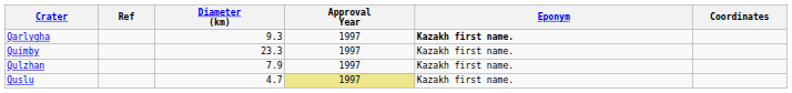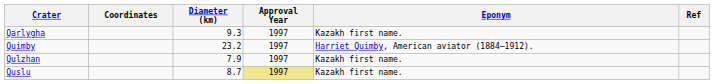 <table class="wikitable sortable" style="min-width: 90%">
 <tr>
 <th style="width:10em"><a href='#'>Crater</a></th>
-<th class="unsortable">Ref</th>
+<th style="width:10em">Coordinates</th>
 <th><a href='#'>Diameter</a><br>(km)</th>
 <th>Approval<br>Year</th>
 <th class="unsortable"><a href='#'>Eponym</a></th>
-<th style="width:10em">Coordinates</th>
+<th class="unsortable">Ref</th>
 </tr>
 <tr id="Qarlygha">
 <td><a href='#'>Qarlygha</a></td>
 <td></td>
 <td align=right>9.3</td>
 <td align=center>1997</td>
-<td><strong>Kazakh first name.</strong></td>
+<td>Kazakh first name.</td>
 <td></td>
 </tr>
 <tr id="Quimby">
 <td><a href='#'>Quimby</a></td>
 <td></td>
-<td align=right>23.3</td>
+<td align=right>23.2</td>
 <td align=center>1997</td>
-<td>Kazakh first name.</td>
+<td><a href='#'>Harriet Quimby</a>, American aviator (1884–1912).</td>
 <td></td>
 </tr>
 <tr id="Qulzhan">
 <td><a href='#'>Qulzhan</a></td>
 <td></td>
 <td align=right>7.9</td>
 <td align=center>1997</td>
 <td>Kazakh first name.</td>
 <td></td>
 </tr>
 <tr id="Quslu">
 <td><a href='#'>Quslu</a></td>
 <td></td>
-<td align=right>4.7</td>
+<td align=right>8.7</td>
 <td align=center style="background: khaki;">1997</td>
 <td>Kazakh first name.</td>
 <td></td>
 </tr>
 </table>
